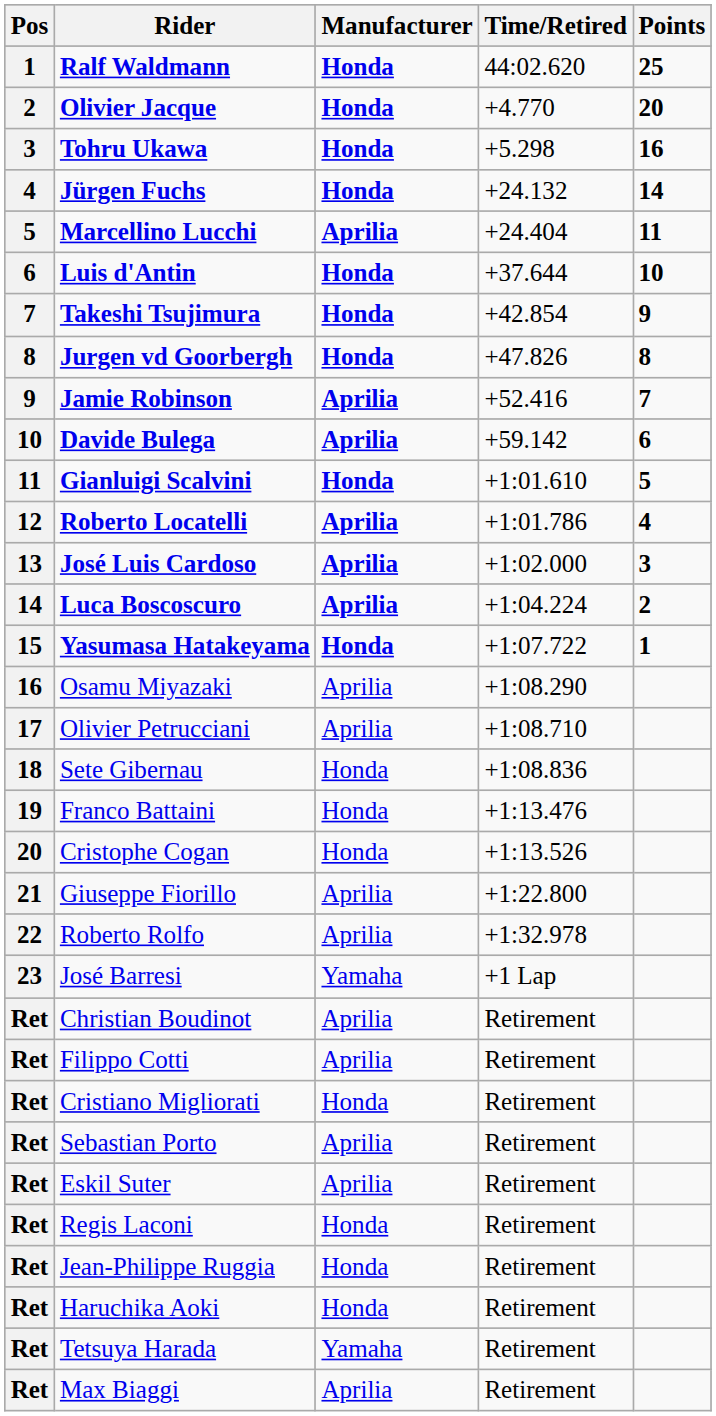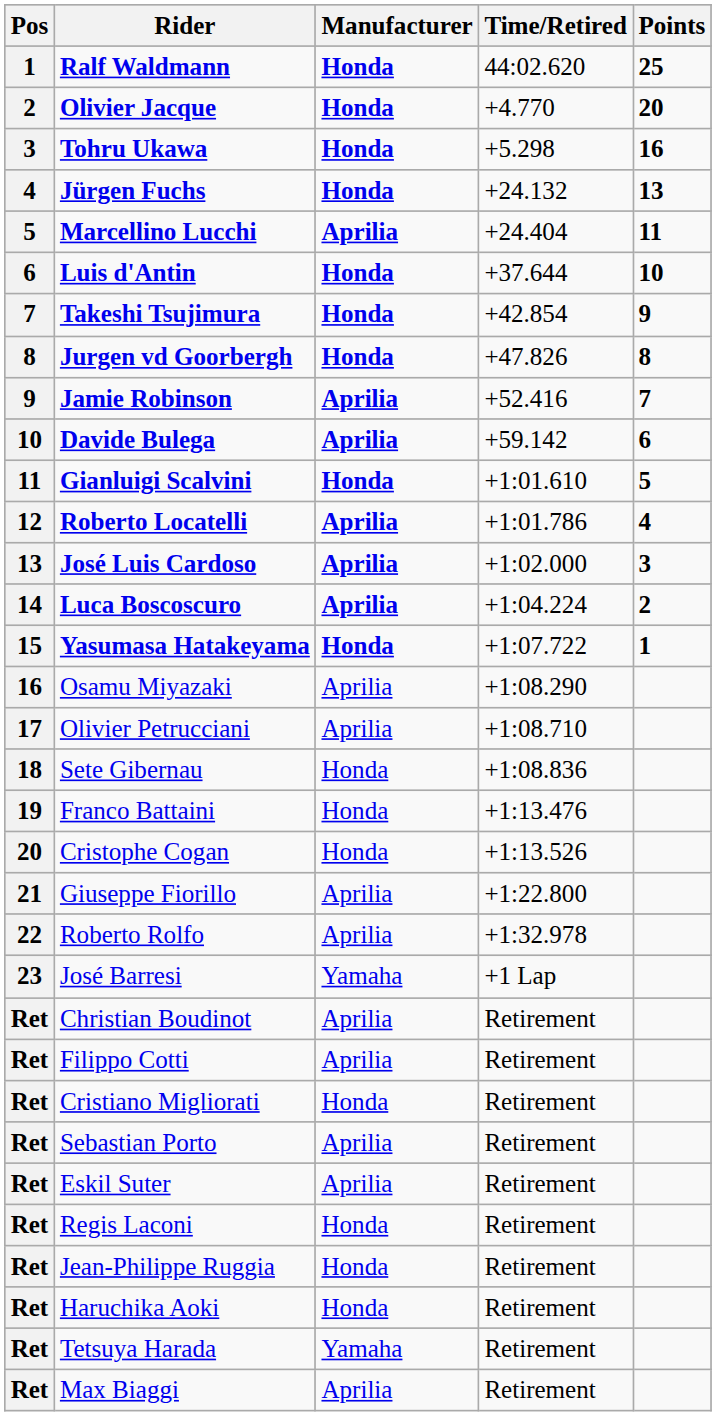 <table class="wikitable" style="font-size: 95%;">
 <tr>
 <th>Pos</th>
 <th>Rider</th>
 <th>Manufacturer</th>
 <th>Time/Retired</th>
 <th>Points</th>
 </tr>
 <tr>
 <th>1</th>
 <td> <strong><a href='#'>Ralf Waldmann</a></strong></td>
 <td><strong><a href='#'>Honda</a></strong></td>
 <td>44:02.620</td>
 <td><strong>25</strong></td>
 </tr>
 <tr>
 <th>2</th>
 <td> <strong><a href='#'>Olivier Jacque</a></strong></td>
 <td><strong><a href='#'>Honda</a></strong></td>
 <td>+4.770</td>
 <td><strong>20</strong></td>
 </tr>
 <tr>
 <th>3</th>
 <td> <strong><a href='#'>Tohru Ukawa</a></strong></td>
 <td><strong><a href='#'>Honda</a></strong></td>
 <td>+5.298</td>
 <td><strong>16</strong></td>
 </tr>
 <tr>
 <th>4</th>
 <td> <strong><a href='#'>Jürgen Fuchs</a></strong></td>
 <td><strong><a href='#'>Honda</a></strong></td>
 <td>+24.132</td>
-<td><strong>14</strong></td>
+<td><strong>13</strong></td>
 </tr>
 <tr>
 <th>5</th>
 <td> <strong><a href='#'>Marcellino Lucchi</a></strong></td>
 <td><strong><a href='#'>Aprilia</a></strong></td>
 <td>+24.404</td>
 <td><strong>11</strong></td>
 </tr>
 <tr>
 <th>6</th>
 <td> <strong><a href='#'>Luis d'Antin</a></strong></td>
 <td><strong><a href='#'>Honda</a></strong></td>
 <td>+37.644</td>
 <td><strong>10</strong></td>
 </tr>
 <tr>
 <th>7</th>
 <td> <strong><a href='#'>Takeshi Tsujimura</a></strong></td>
 <td><strong><a href='#'>Honda</a></strong></td>
 <td>+42.854</td>
 <td><strong>9</strong></td>
 </tr>
 <tr>
 <th>8</th>
 <td> <strong><a href='#'>Jurgen vd Goorbergh</a></strong></td>
 <td><strong><a href='#'>Honda</a></strong></td>
 <td>+47.826</td>
 <td><strong>8</strong></td>
 </tr>
 <tr>
 <th>9</th>
 <td> <strong><a href='#'>Jamie Robinson</a></strong></td>
 <td><strong><a href='#'>Aprilia</a></strong></td>
 <td>+52.416</td>
 <td><strong>7</strong></td>
 </tr>
 <tr>
 <th>10</th>
 <td> <strong><a href='#'>Davide Bulega</a></strong></td>
 <td><strong><a href='#'>Aprilia</a></strong></td>
 <td>+59.142</td>
 <td><strong>6</strong></td>
 </tr>
 <tr>
 <th>11</th>
 <td> <strong><a href='#'>Gianluigi Scalvini</a></strong></td>
 <td><strong><a href='#'>Honda</a></strong></td>
 <td>+1:01.610</td>
 <td><strong>5</strong></td>
 </tr>
 <tr>
 <th>12</th>
 <td> <strong><a href='#'>Roberto Locatelli</a></strong></td>
 <td><strong><a href='#'>Aprilia</a></strong></td>
 <td>+1:01.786</td>
 <td><strong>4</strong></td>
 </tr>
 <tr>
 <th>13</th>
 <td> <strong><a href='#'>José Luis Cardoso</a></strong></td>
 <td><strong><a href='#'>Aprilia</a></strong></td>
 <td>+1:02.000</td>
 <td><strong>3</strong></td>
 </tr>
 <tr>
 <th>14</th>
 <td> <strong><a href='#'>Luca Boscoscuro</a></strong></td>
 <td><strong><a href='#'>Aprilia</a></strong></td>
 <td>+1:04.224</td>
 <td><strong>2</strong></td>
 </tr>
 <tr>
 <th>15</th>
 <td> <strong><a href='#'>Yasumasa Hatakeyama</a></strong></td>
 <td><strong><a href='#'>Honda</a></strong></td>
 <td>+1:07.722</td>
 <td><strong>1</strong></td>
 </tr>
 <tr>
 <th>16</th>
 <td> <a href='#'>Osamu Miyazaki</a></td>
 <td><a href='#'>Aprilia</a></td>
 <td>+1:08.290</td>
 <td></td>
 </tr>
 <tr>
 <th>17</th>
 <td> <a href='#'>Olivier Petrucciani</a></td>
 <td><a href='#'>Aprilia</a></td>
 <td>+1:08.710</td>
 <td></td>
 </tr>
 <tr>
 <th>18</th>
 <td> <a href='#'>Sete Gibernau</a></td>
 <td><a href='#'>Honda</a></td>
 <td>+1:08.836</td>
 <td></td>
 </tr>
 <tr>
 <th>19</th>
 <td> <a href='#'>Franco Battaini</a></td>
 <td><a href='#'>Honda</a></td>
 <td>+1:13.476</td>
 <td></td>
 </tr>
 <tr>
 <th>20</th>
 <td> <a href='#'>Cristophe Cogan</a></td>
 <td><a href='#'>Honda</a></td>
 <td>+1:13.526</td>
 <td></td>
 </tr>
 <tr>
 <th>21</th>
 <td> <a href='#'>Giuseppe Fiorillo</a></td>
 <td><a href='#'>Aprilia</a></td>
 <td>+1:22.800</td>
 <td></td>
 </tr>
 <tr>
 <th>22</th>
 <td> <a href='#'>Roberto Rolfo</a></td>
 <td><a href='#'>Aprilia</a></td>
 <td>+1:32.978</td>
 <td></td>
 </tr>
 <tr>
 <th>23</th>
 <td> <a href='#'>José Barresi</a></td>
 <td><a href='#'>Yamaha</a></td>
 <td>+1 Lap</td>
 <td></td>
 </tr>
 <tr>
 <th>Ret</th>
 <td> <a href='#'>Christian Boudinot</a></td>
 <td><a href='#'>Aprilia</a></td>
 <td>Retirement</td>
 <td></td>
 </tr>
 <tr>
 <th>Ret</th>
 <td> <a href='#'>Filippo Cotti</a></td>
 <td><a href='#'>Aprilia</a></td>
 <td>Retirement</td>
 <td></td>
 </tr>
 <tr>
 <th>Ret</th>
 <td> <a href='#'>Cristiano Migliorati</a></td>
 <td><a href='#'>Honda</a></td>
 <td>Retirement</td>
 <td></td>
 </tr>
 <tr>
 <th>Ret</th>
 <td> <a href='#'>Sebastian Porto</a></td>
 <td><a href='#'>Aprilia</a></td>
 <td>Retirement</td>
 <td></td>
 </tr>
 <tr>
 <th>Ret</th>
 <td> <a href='#'>Eskil Suter</a></td>
 <td><a href='#'>Aprilia</a></td>
 <td>Retirement</td>
 <td></td>
 </tr>
 <tr>
 <th>Ret</th>
 <td> <a href='#'>Regis Laconi</a></td>
 <td><a href='#'>Honda</a></td>
 <td>Retirement</td>
 <td></td>
 </tr>
 <tr>
 <th>Ret</th>
 <td> <a href='#'>Jean-Philippe Ruggia</a></td>
 <td><a href='#'>Honda</a></td>
 <td>Retirement</td>
 <td></td>
 </tr>
 <tr>
 <th>Ret</th>
 <td> <a href='#'>Haruchika Aoki</a></td>
 <td><a href='#'>Honda</a></td>
 <td>Retirement</td>
 <td></td>
 </tr>
 <tr>
 <th>Ret</th>
 <td> <a href='#'>Tetsuya Harada</a></td>
 <td><a href='#'>Yamaha</a></td>
 <td>Retirement</td>
 <td></td>
 </tr>
 <tr>
 <th>Ret</th>
 <td> <a href='#'>Max Biaggi</a></td>
 <td><a href='#'>Aprilia</a></td>
 <td>Retirement</td>
 <td></td>
 </tr>
 </table>
